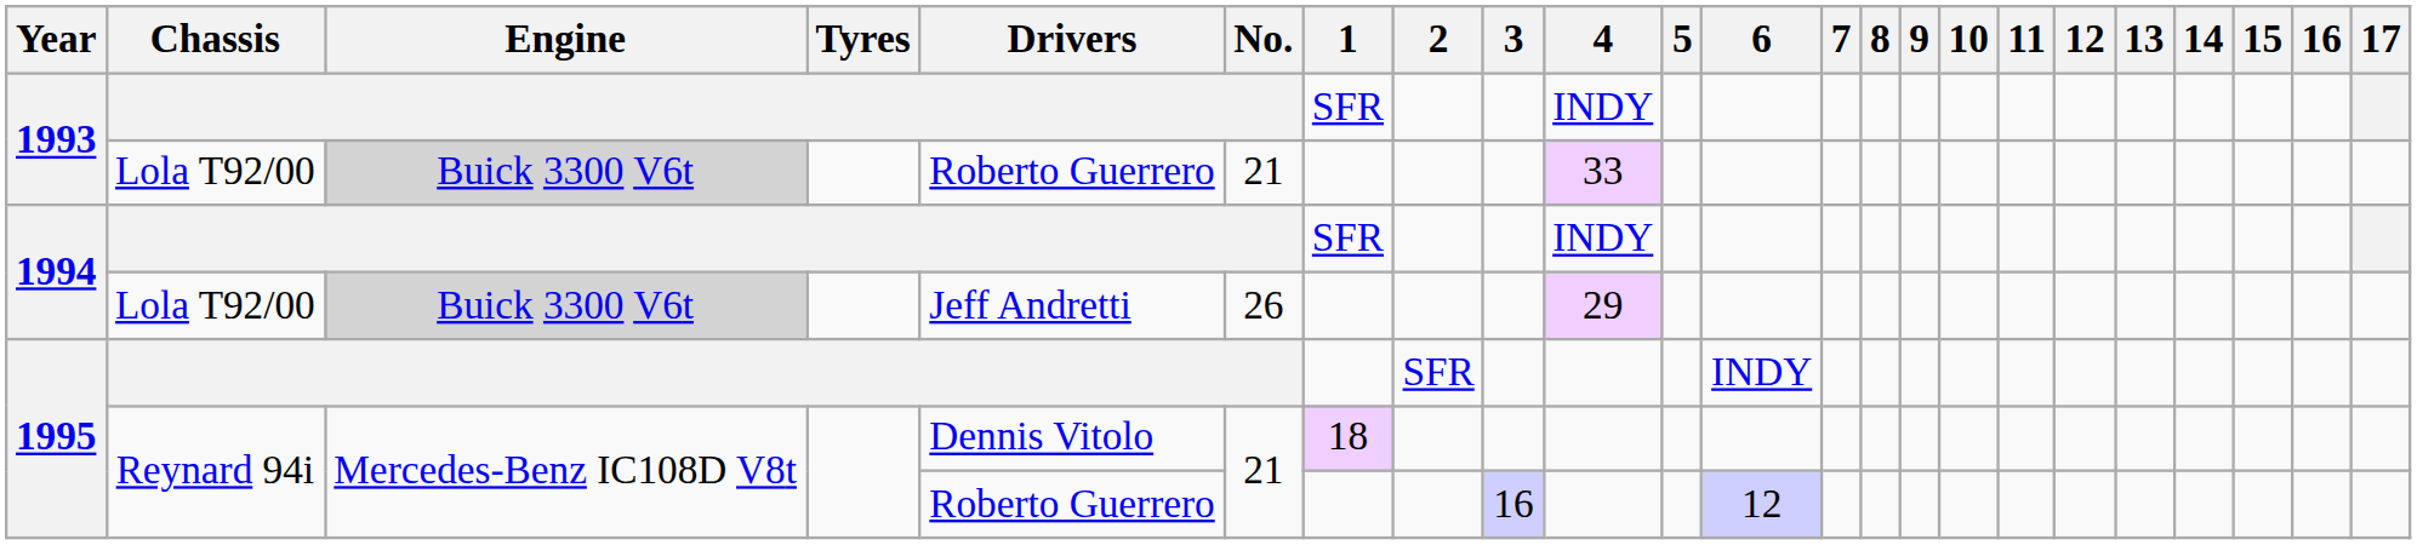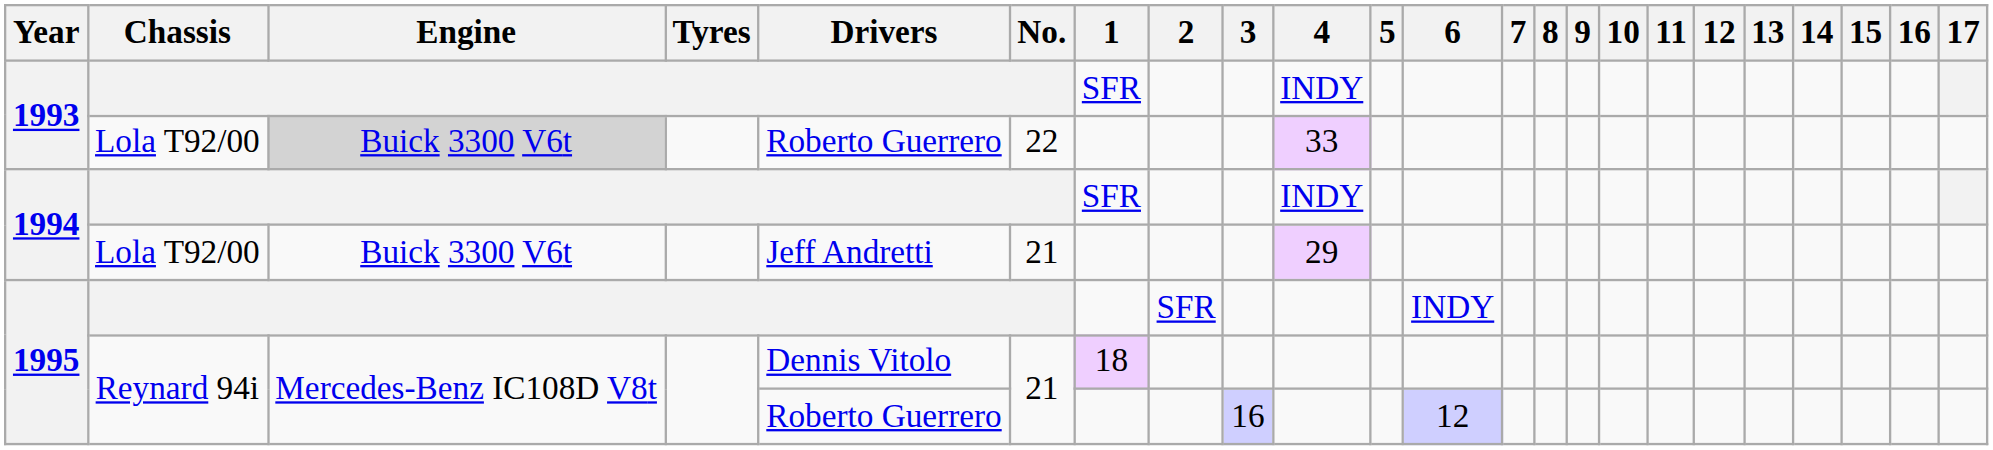 <table class="wikitable" style="text-align:center; font-size:90%">
 <tr>
 <th>Year</th>
 <th>Chassis</th>
 <th>Engine</th>
 <th>Tyres</th>
 <th>Drivers</th>
 <th>No.</th>
 <th>1</th>
 <th>2</th>
 <th>3</th>
 <th>4</th>
 <th>5</th>
 <th>6</th>
 <th>7</th>
 <th>8</th>
 <th>9</th>
 <th>10</th>
 <th>11</th>
 <th>12</th>
 <th>13</th>
 <th>14</th>
 <th>15</th>
 <th>16</th>
 <th>17</th>
 </tr>
 <tr>
 <th rowspan=2><a href='#'>1993</a></th>
 <th colspan=5></th>
 <td><a href='#'>SFR</a></td>
 <td></td>
 <td></td>
 <td><a href='#'>INDY</a></td>
 <td></td>
 <td></td>
 <td></td>
 <td></td>
 <td></td>
 <td></td>
 <td></td>
 <td></td>
 <td></td>
 <td></td>
 <td></td>
 <td></td>
 <th></th>
 </tr>
 <tr>
 <td><a href='#'>Lola</a> T92/00</td>
 <td style="background: lightgrey;"><a href='#'>Buick</a> <a href='#'>3300</a> <a href='#'>V6</a><a href='#'>t</a></td>
 <td></td>
 <td align="left"> <a href='#'>Roberto Guerrero</a></td>
-<td>21</td>
+<td>22</td>
 <td></td>
 <td></td>
 <td></td>
 <td style="background:#efcfff;">33</td>
 <td></td>
 <td></td>
 <td></td>
 <td></td>
 <td></td>
 <td></td>
 <td></td>
 <td></td>
 <td></td>
 <td></td>
 <td></td>
 <td></td>
 <td></td>
 </tr>
 <tr>
 <th rowspan=2><a href='#'>1994</a></th>
 <th colspan=5></th>
 <td><a href='#'>SFR</a></td>
 <td></td>
 <td></td>
 <td><a href='#'>INDY</a></td>
 <td></td>
 <td></td>
 <td></td>
 <td></td>
 <td></td>
 <td></td>
 <td></td>
 <td></td>
 <td></td>
 <td></td>
 <td></td>
 <td></td>
 <th></th>
 </tr>
 <tr>
 <td><a href='#'>Lola</a> T92/00</td>
-<td style="background: lightgrey;"><a href='#'>Buick</a> <a href='#'>3300</a> <a href='#'>V6</a><a href='#'>t</a></td>
+<td><a href='#'>Buick</a> <a href='#'>3300</a> <a href='#'>V6</a><a href='#'>t</a></td>
 <td></td>
 <td align="left"> <a href='#'>Jeff Andretti</a></td>
-<td>26</td>
+<td>21</td>
 <td></td>
 <td></td>
 <td></td>
 <td style="background:#efcfff;">29</td>
 <td></td>
 <td></td>
 <td></td>
 <td></td>
 <td></td>
 <td></td>
 <td></td>
 <td></td>
 <td></td>
 <td></td>
 <td></td>
 <td></td>
 <td></td>
 </tr>
 <tr>
 <th rowspan=3><a href='#'>1995</a></th>
 <th colspan=5></th>
 <td></td>
 <td><a href='#'>SFR</a></td>
 <td></td>
 <td></td>
 <td></td>
 <td><a href='#'>INDY</a></td>
 <td></td>
 <td></td>
 <td></td>
 <td></td>
 <td></td>
 <td></td>
 <td></td>
 <td></td>
 <td></td>
 <td></td>
 <td></td>
 </tr>
 <tr>
 <td rowspan=2><a href='#'>Reynard</a> 94i</td>
 <td rowspan=2><a href='#'>Mercedes-Benz</a> IC108D <a href='#'>V8</a><a href='#'>t</a></td>
 <td rowspan=2></td>
 <td align="left"> <a href='#'>Dennis Vitolo</a></td>
 <td rowspan=2>21</td>
 <td style="background:#EFCFFF;">18</td>
 <td></td>
 <td></td>
 <td></td>
 <td></td>
 <td></td>
 <td></td>
 <td></td>
 <td></td>
 <td></td>
 <td></td>
 <td></td>
 <td></td>
 <td></td>
 <td></td>
 <td></td>
 <td></td>
 </tr>
 <tr>
 <td align="left"> <a href='#'>Roberto Guerrero</a></td>
 <td></td>
 <td></td>
 <td style="background:#cfcfff;">16</td>
 <td></td>
 <td></td>
 <td style="background:#cfcfff;">12</td>
 <td></td>
 <td></td>
 <td></td>
 <td></td>
 <td></td>
 <td></td>
 <td></td>
 <td></td>
 <td></td>
 <td></td>
 <td></td>
 </tr>
 </table>
